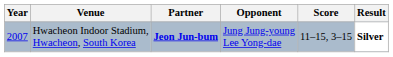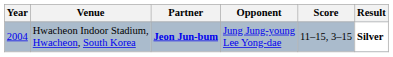 <table class="sortable wikitable" style="font-size: 90%;">
 <tr>
 <th>Year</th>
 <th>Venue</th>
 <th>Partner</th>
 <th>Opponent</th>
 <th>Score</th>
 <th>Result</th>
 </tr>
 <tr style="background:#AABBCC">
-<td align="center"><a href='#'>2007</a></td>
+<td align="center"><a href='#'>2004</a></td>
 <td align="left">Hwacheon Indoor Stadium,<br><a href='#'>Hwacheon</a>, <a href='#'>South Korea</a></td>
 <td align="left"><strong> <a href='#'>Jeon Jun-bum</a></strong></td>
 <td align="left"> <a href='#'>Jung Jung-young</a> <br>  <a href='#'>Lee Yong-dae</a></td>
 <td align="left">11–15, 3–15</td>
 <td style="text-align:left; background:white"> <strong>Silver</strong></td>
 </tr>
 </table>
